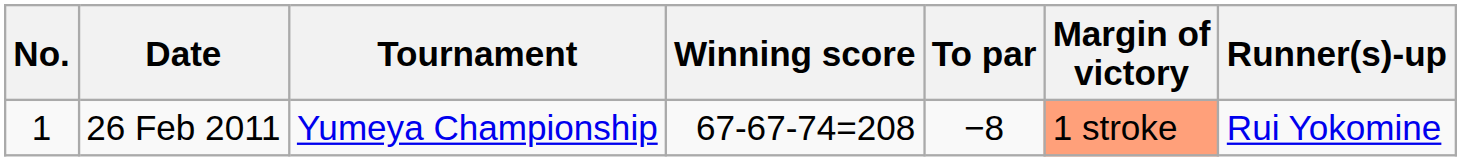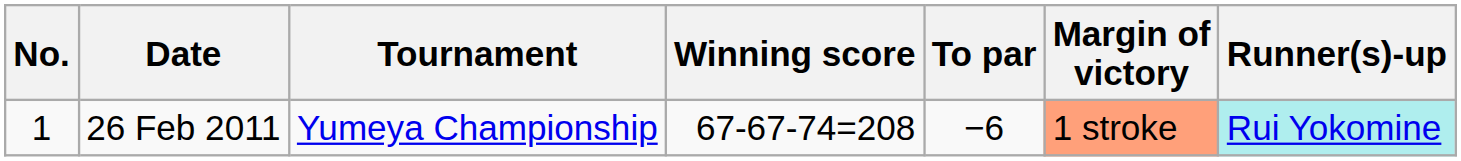 <table class="wikitable" style="font-size:95%;">
 <tr>
 <th>No.</th>
 <th>Date</th>
 <th>Tournament</th>
 <th>Winning score</th>
 <th>To par</th>
 <th>Margin of<br>victory</th>
 <th>Runner(s)-up</th>
 </tr>
 <tr>
 <td align=center>1</td>
 <td align=right>26 Feb 2011</td>
 <td><a href='#'>Yumeya Championship</a></td>
 <td align=right>67-67-74=208</td>
-<td align=center>−8</td>
+<td align=center>−6</td>
 <td style="background: lightsalmon;">1 stroke</td>
-<td> <a href='#'>Rui Yokomine</a></td>
+<td style="background: paleturquoise;"> <a href='#'>Rui Yokomine</a></td>
 </tr>
 </table>
